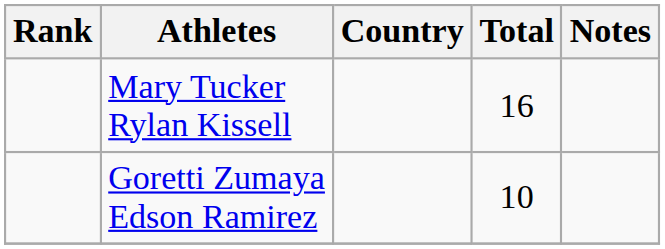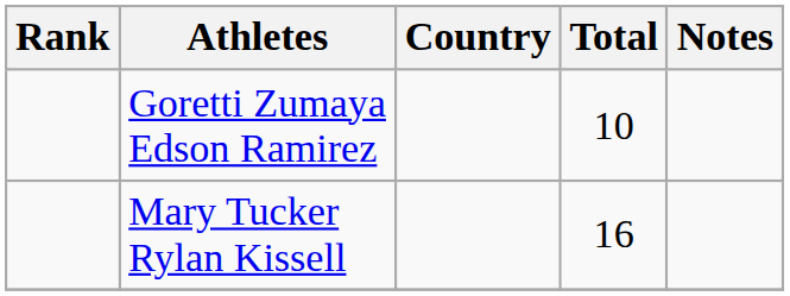 <table class="wikitable sortable" style="text-align:center">
 <tr>
 <th>Rank</th>
 <th>Athletes</th>
 <th>Country</th>
 <th>Total</th>
 <th>Notes</th>
 </tr>
 <tr>
 <td></td>
+<td align=left><a href='#'>Goretti Zumaya</a><br><a href='#'>Edson Ramirez</a></td>
+<td align=left></td>
+<td>10</td>
+<td></td>
+</tr>
+<tr>
+<td></td>
 <td align=left><a href='#'>Mary Tucker</a><br><a href='#'>Rylan Kissell</a></td>
 <td align=left></td>
 <td>16</td>
 <td></td>
 </tr>
 <tr>
-<td></td>
-<td align=left><a href='#'>Goretti Zumaya</a><br><a href='#'>Edson Ramirez</a></td>
-<td align=left></td>
-<td>10</td>
-<td></td>
-</tr>
-<tr>
 </tr>
 </table>
